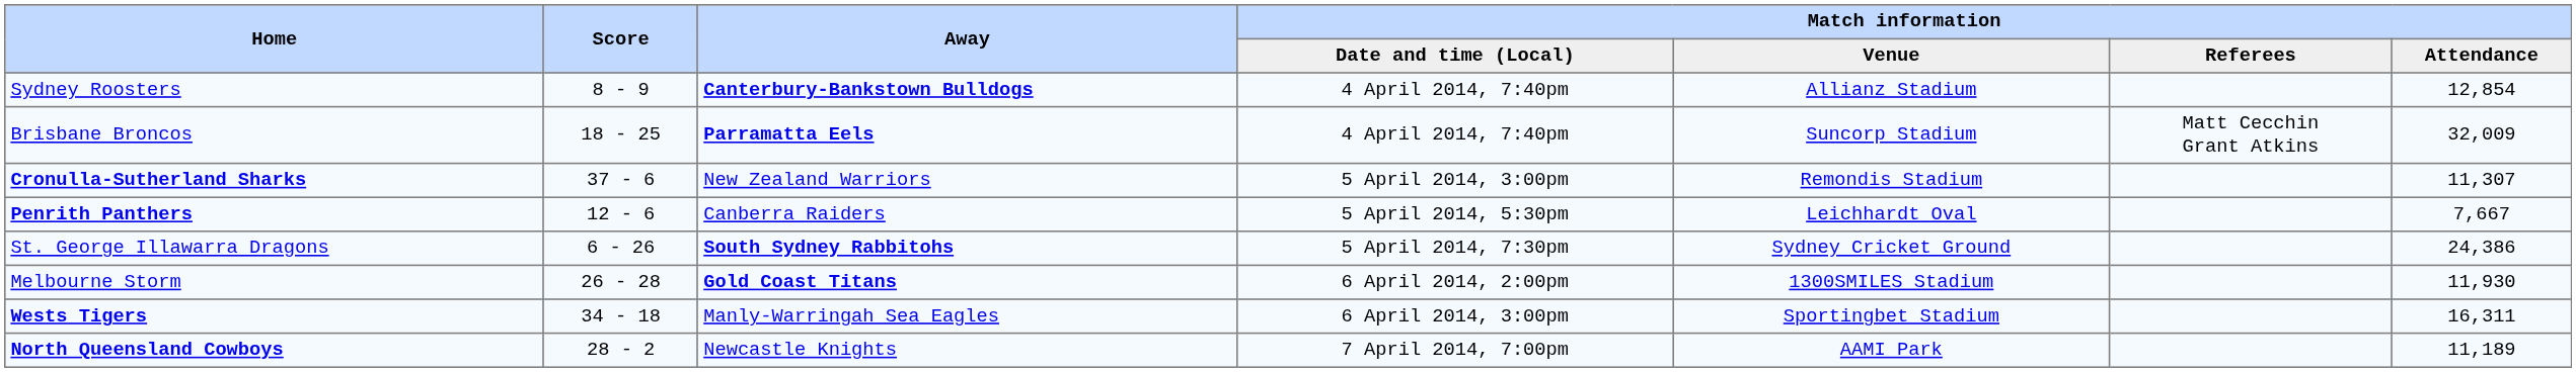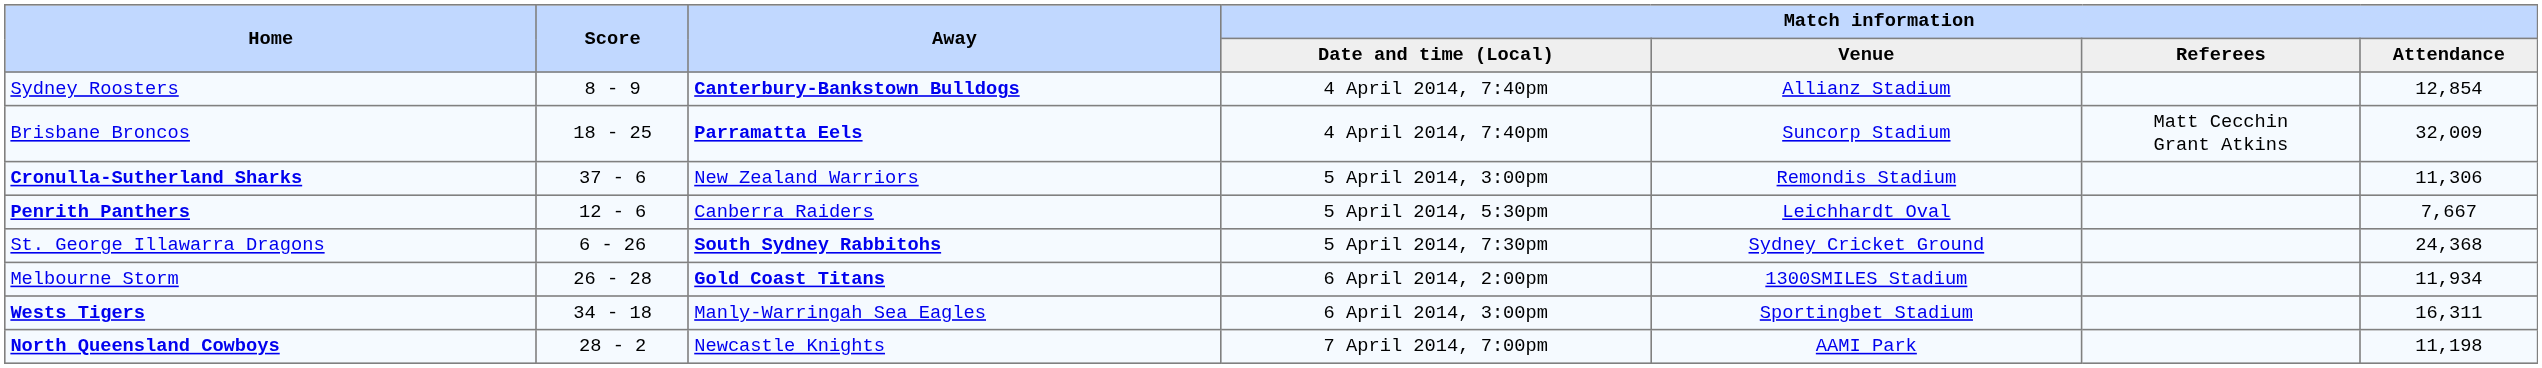 <table border="1" cellpadding="3" cellspacing="0" style="border-collapse:collapse; font-size:90%; width:100%;">
 <tr style="background:#c1d8ff;">
 <th rowspan="2" style="width:21%;">Home</th>
 <th rowspan="2" style="width:6%;">Score</th>
 <th rowspan="2" style="width:21%;">Away</th>
 <th colspan=6>Match information</th>
 </tr>
 <tr style="background:#efefef;">
 <th width=17%>Date and time (Local)</th>
 <th width=17%>Venue</th>
 <th width=11%>Referees</th>
 <th width=7%>Attendance</th>
 </tr>
 <tr style="text-align:center; background:#f5faff;">
 <td align=left> <a href='#'>Sydney Roosters</a></td>
 <td>8 - 9</td>
 <td align=left> <strong><a href='#'>Canterbury-Bankstown Bulldogs</a></strong></td>
 <td>4 April 2014, 7:40pm</td>
 <td><a href='#'>Allianz Stadium</a></td>
 <td></td>
 <td>12,854</td>
 </tr>
 <tr style="text-align:center; background:#f5faff;">
 <td align=left> <a href='#'>Brisbane Broncos</a></td>
 <td>18 - 25</td>
 <td align=left> <strong><a href='#'>Parramatta Eels</a></strong></td>
 <td>4 April 2014, 7:40pm</td>
 <td><a href='#'>Suncorp Stadium</a></td>
 <td>Matt Cecchin<br>Grant Atkins</td>
 <td>32,009</td>
 </tr>
 <tr style="text-align:center; background:#f5faff;">
 <td align=left> <strong><a href='#'>Cronulla-Sutherland Sharks</a></strong></td>
 <td>37 - 6</td>
 <td align=left> <a href='#'>New Zealand Warriors</a></td>
 <td>5 April 2014, 3:00pm</td>
 <td><a href='#'>Remondis Stadium</a></td>
 <td></td>
-<td>11,307</td>
+<td>11,306</td>
 </tr>
 <tr style="text-align:center; background:#f5faff;">
 <td align=left> <strong><a href='#'>Penrith Panthers</a></strong></td>
 <td>12 - 6</td>
 <td align=left> <a href='#'>Canberra Raiders</a></td>
 <td>5 April 2014, 5:30pm</td>
 <td><a href='#'>Leichhardt Oval</a></td>
 <td></td>
 <td>7,667</td>
 </tr>
 <tr style="text-align:center; background:#f5faff;">
 <td align=left> <a href='#'>St. George Illawarra Dragons</a></td>
 <td>6 - 26</td>
 <td align=left> <strong><a href='#'>South Sydney Rabbitohs</a></strong></td>
 <td>5 April 2014, 7:30pm</td>
 <td><a href='#'>Sydney Cricket Ground</a></td>
 <td></td>
-<td>24,386</td>
+<td>24,368</td>
 </tr>
 <tr style="text-align:center; background:#f5faff;">
 <td align=left> <a href='#'>Melbourne Storm</a></td>
 <td>26 - 28</td>
 <td align=left> <strong><a href='#'>Gold Coast Titans</a></strong></td>
 <td>6 April 2014, 2:00pm</td>
 <td><a href='#'>1300SMILES Stadium</a></td>
 <td></td>
-<td>11,930</td>
+<td>11,934</td>
 </tr>
 <tr style="text-align:center; background:#f5faff;">
 <td align=left> <strong><a href='#'>Wests Tigers</a></strong></td>
 <td>34 - 18</td>
 <td align=left> <a href='#'>Manly-Warringah Sea Eagles</a></td>
 <td>6 April 2014, 3:00pm</td>
 <td><a href='#'>Sportingbet Stadium</a></td>
 <td></td>
 <td>16,311</td>
 </tr>
 <tr style="text-align:center; background:#f5faff;">
 <td align=left> <strong><a href='#'>North Queensland Cowboys</a></strong></td>
 <td>28 - 2</td>
 <td align=left> <a href='#'>Newcastle Knights</a></td>
 <td>7 April 2014, 7:00pm</td>
 <td><a href='#'>AAMI Park</a></td>
 <td></td>
-<td>11,189</td>
+<td>11,198</td>
 </tr>
 </table>
